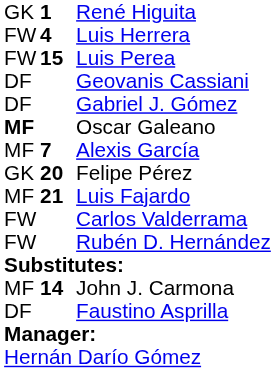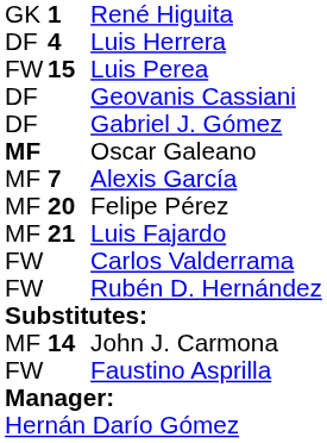 <table style="font-size:90%; margin:0.2em auto;" cellspacing="0" cellpadding="0">
 <tr>
 <th width="25"></th>
 <th width="25"></th>
 </tr>
 <tr>
 <td>GK</td>
 <td><strong>1</strong></td>
 <td> <a href='#'>René Higuita</a></td>
 </tr>
 <tr>
-<td>FW</td>
+<td>DF</td>
 <td><strong>4</strong></td>
 <td> <a href='#'>Luis Herrera</a></td>
 </tr>
 <tr>
 <td>FW</td>
 <td><strong>15</strong></td>
 <td> <a href='#'>Luis Perea</a></td>
 </tr>
 <tr>
 <td>DF</td>
 <td></td>
 <td> <a href='#'>Geovanis Cassiani</a></td>
 </tr>
 <tr>
 <td>DF</td>
 <td></td>
 <td> <a href='#'>Gabriel J. Gómez</a></td>
 </tr>
 <tr>
 <td><strong>MF</strong></td>
 <td></td>
 <td> Oscar Galeano</td>
 </tr>
 <tr>
 <td>MF</td>
 <td><strong>7</strong></td>
 <td> <a href='#'>Alexis García</a></td>
 </tr>
 <tr>
-<td>GK</td>
+<td>MF</td>
 <td><strong>20</strong></td>
 <td> Felipe Pérez</td>
 </tr>
 <tr>
 <td>MF</td>
 <td><strong>21</strong></td>
 <td> <a href='#'>Luis Fajardo</a></td>
 </tr>
 <tr>
 <td>FW</td>
 <td></td>
 <td> <a href='#'>Carlos Valderrama</a></td>
 <td></td>
 <td></td>
 </tr>
 <tr>
 <td>FW</td>
 <td></td>
 <td> <a href='#'>Rubén D. Hernández</a></td>
 <td></td>
 <td></td>
 </tr>
 <tr>
 <td colspan=3><strong>Substitutes:</strong></td>
 </tr>
 <tr>
 <td>MF</td>
 <td><strong>14</strong></td>
 <td> John J. Carmona</td>
 <td></td>
 <td></td>
 </tr>
 <tr>
-<td>DF</td>
+<td>FW</td>
 <td></td>
 <td> <a href='#'>Faustino Asprilla</a></td>
 <td></td>
 <td></td>
 </tr>
 <tr>
 <td colspan=3><strong>Manager:</strong></td>
 </tr>
 <tr>
 <td colspan=4> <a href='#'>Hernán Darío Gómez</a></td>
 </tr>
 </table>
